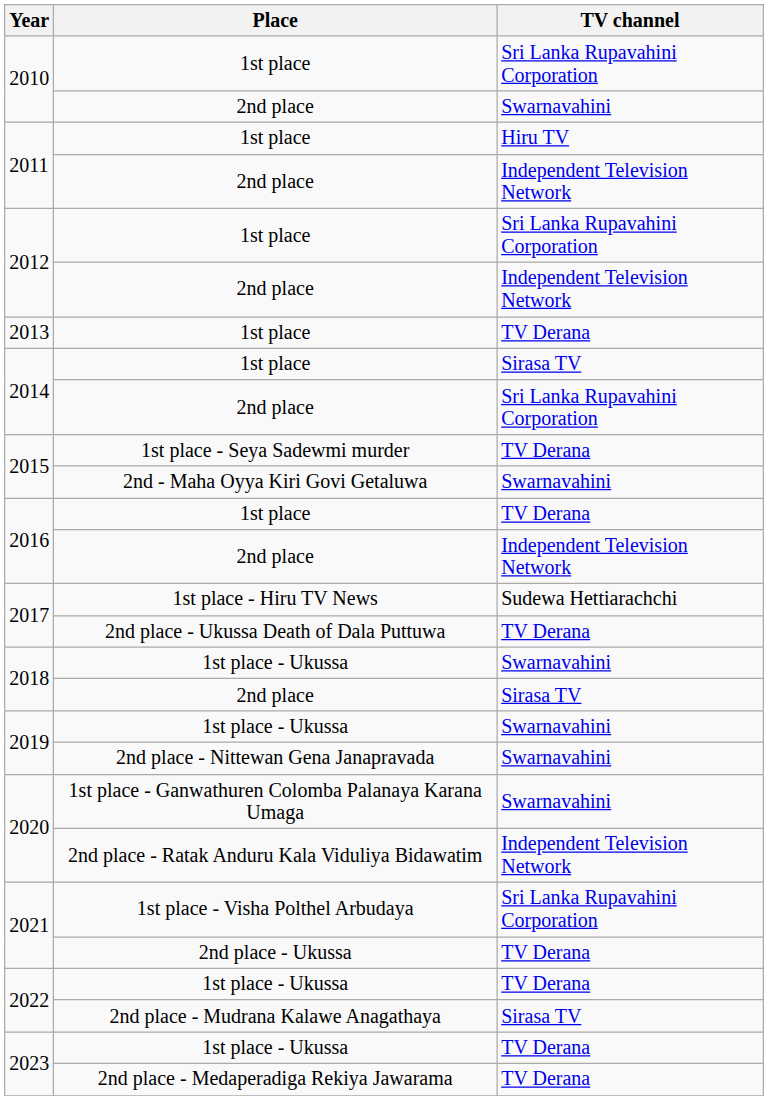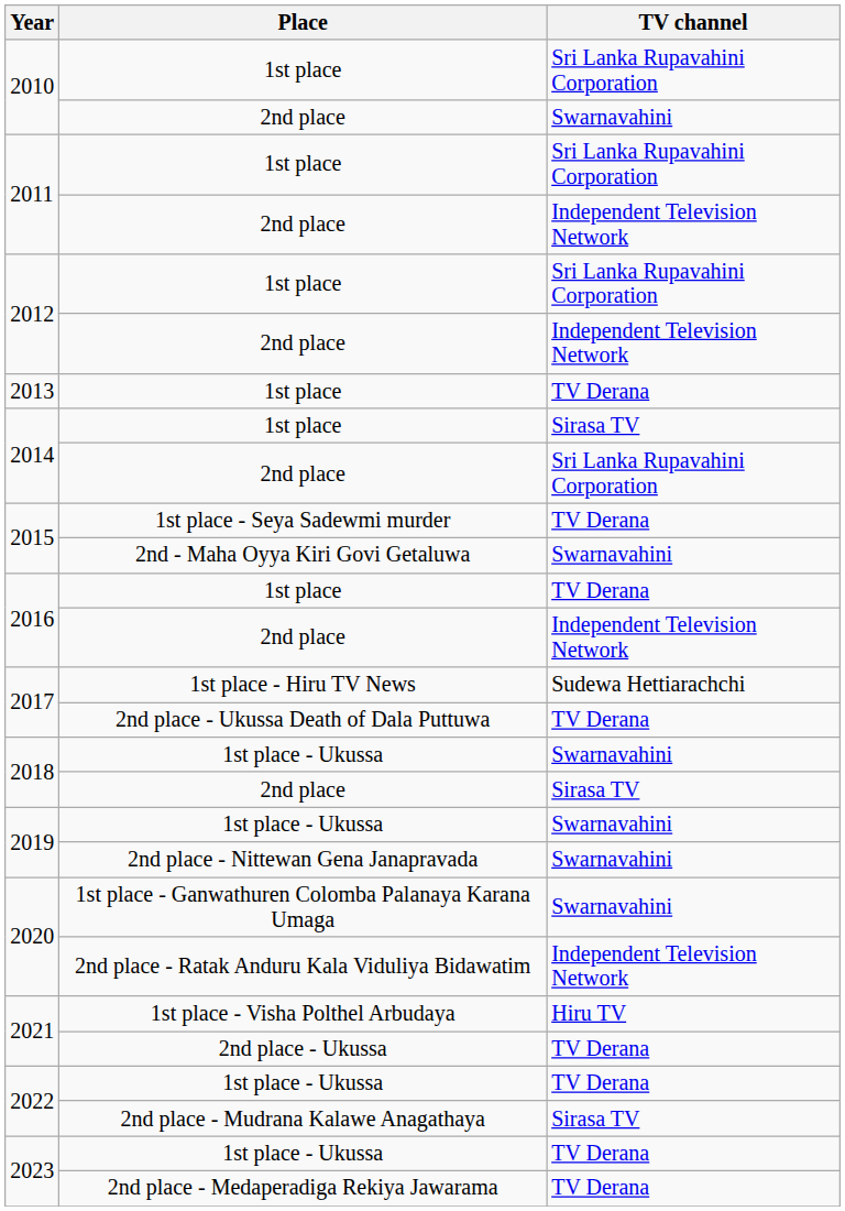 <table class="wikitable">
 <tr>
 <th>Year</th>
 <th>Place</th>
 <th>TV channel</th>
 </tr>
 <tr>
 <td rowspan="2">2010</td>
 <td style="text-align:center;">1st place</td>
 <td><a href='#'>Sri Lanka Rupavahini Corporation</a></td>
 </tr>
 <tr>
 <td style="text-align:center;">2nd place</td>
 <td><a href='#'>Swarnavahini</a></td>
 </tr>
 <tr>
 <td rowspan="2">2011</td>
 <td style="text-align:center;">1st place</td>
-<td><a href='#'>Hiru TV</a></td>
+<td><a href='#'>Sri Lanka Rupavahini Corporation</a></td>
 </tr>
 <tr>
 <td style="text-align:center;">2nd place</td>
 <td><a href='#'>Independent Television Network</a></td>
 </tr>
 <tr>
 <td rowspan="2">2012</td>
 <td style="text-align:center;">1st place</td>
 <td><a href='#'>Sri Lanka Rupavahini Corporation</a></td>
 </tr>
 <tr>
 <td style="text-align:center;">2nd place</td>
 <td><a href='#'>Independent Television Network</a></td>
 </tr>
 <tr>
 <td>2013</td>
 <td style="text-align:center;">1st place</td>
 <td><a href='#'>TV Derana</a></td>
 </tr>
 <tr>
 <td rowspan="2">2014</td>
 <td style="text-align:center;">1st place</td>
 <td><a href='#'>Sirasa TV</a></td>
 </tr>
 <tr>
 <td style="text-align:center;">2nd place</td>
 <td><a href='#'>Sri Lanka Rupavahini Corporation</a></td>
 </tr>
 <tr>
 <td rowspan="2">2015</td>
 <td style="text-align:center;">1st place - Seya Sadewmi murder</td>
 <td><a href='#'>TV Derana</a></td>
 </tr>
 <tr>
 <td style="text-align:center;">2nd - Maha Oyya Kiri Govi Getaluwa</td>
 <td><a href='#'>Swarnavahini</a></td>
 </tr>
 <tr>
 <td rowspan="2">2016</td>
 <td style="text-align:center;">1st place</td>
 <td><a href='#'>TV Derana</a></td>
 </tr>
 <tr>
 <td style="text-align:center;">2nd place</td>
 <td><a href='#'>Independent Television Network</a></td>
 </tr>
 <tr>
 <td rowspan="2">2017</td>
 <td style="text-align:center;">1st place - Hiru TV News</td>
 <td>Sudewa Hettiarachchi</td>
 </tr>
 <tr>
 <td style="text-align:center;">2nd place - Ukussa Death of Dala Puttuwa</td>
 <td><a href='#'>TV Derana</a></td>
 </tr>
 <tr>
 <td rowspan="2">2018</td>
 <td style="text-align:center;">1st place - Ukussa</td>
 <td><a href='#'>Swarnavahini</a></td>
 </tr>
 <tr>
 <td style="text-align:center;">2nd place</td>
 <td><a href='#'>Sirasa TV</a></td>
 </tr>
 <tr>
 <td rowspan="2">2019</td>
 <td style="text-align:center;">1st place - Ukussa</td>
 <td><a href='#'>Swarnavahini</a></td>
 </tr>
 <tr>
 <td style="text-align:center;">2nd place - Nittewan Gena Janapravada</td>
 <td><a href='#'>Swarnavahini</a></td>
 </tr>
 <tr>
 <td rowspan="2">2020</td>
 <td style="text-align:center;">1st place - Ganwathuren Colomba Palanaya Karana Umaga</td>
 <td><a href='#'>Swarnavahini</a></td>
 </tr>
 <tr>
 <td style="text-align:center;">2nd place - Ratak Anduru Kala Viduliya Bidawatim</td>
 <td><a href='#'>Independent Television Network</a></td>
 </tr>
 <tr>
 <td rowspan="2">2021</td>
 <td style="text-align:center;">1st place - Visha Polthel Arbudaya</td>
-<td><a href='#'>Sri Lanka Rupavahini Corporation</a></td>
+<td><a href='#'>Hiru TV</a></td>
 </tr>
 <tr>
 <td style="text-align:center;">2nd place - Ukussa</td>
 <td><a href='#'>TV Derana</a></td>
 </tr>
 <tr>
 <td rowspan="2">2022</td>
 <td style="text-align:center;">1st place - Ukussa</td>
 <td><a href='#'>TV Derana</a></td>
 </tr>
 <tr>
 <td style="text-align:center;">2nd place - Mudrana Kalawe Anagathaya</td>
 <td><a href='#'>Sirasa TV</a></td>
 </tr>
 <tr>
 <td rowspan="2">2023</td>
 <td style="text-align:center;">1st place - Ukussa</td>
 <td><a href='#'>TV Derana</a></td>
 </tr>
 <tr>
 <td style="text-align:center;">2nd place - Medaperadiga Rekiya Jawarama</td>
 <td><a href='#'>TV Derana</a></td>
 </tr>
 </table>
